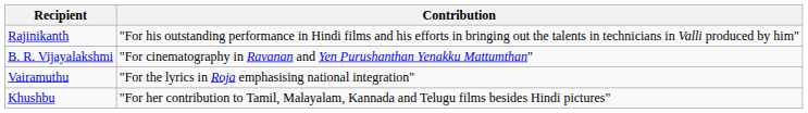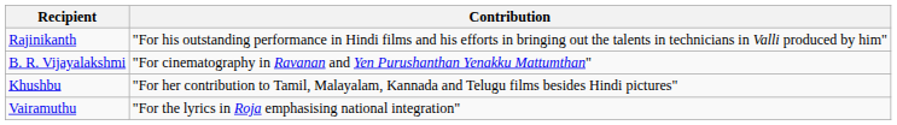 <table class="wikitable">
 <tr>
 <th>Recipient</th>
 <th>Contribution</th>
 </tr>
 <tr>
 <td><a href='#'>Rajinikanth</a></td>
 <td>"For his outstanding performance in Hindi films and his efforts in bringing out the talents in technicians in <em>Valli</em> produced by him"</td>
 </tr>
 <tr>
 <td><a href='#'>B. R. Vijayalakshmi</a></td>
 <td>"For cinematography in <em><a href='#'>Ravanan</a></em> and <em><a href='#'>Yen Purushanthan Yenakku Mattumthan</a></em>"</td>
 </tr>
 <tr>
+<td><a href='#'>Khushbu</a></td>
+<td>"For her contribution to Tamil, Malayalam, Kannada and Telugu films besides Hindi pictures"</td>
+</tr>
+<tr>
 <td><a href='#'>Vairamuthu</a></td>
 <td>"For the lyrics in <em><a href='#'>Roja</a></em> emphasising national integration"</td>
 </tr>
-<tr>
-<td><a href='#'>Khushbu</a></td>
-<td>"For her contribution to Tamil, Malayalam, Kannada and Telugu films besides Hindi pictures"</td>
-</tr>
 </table>
